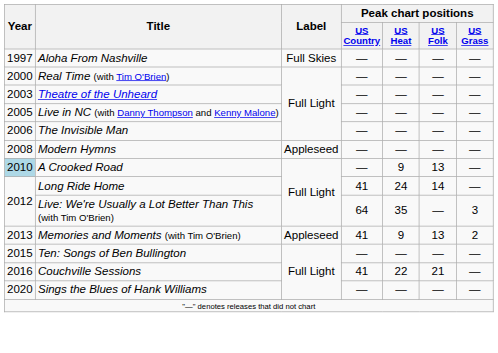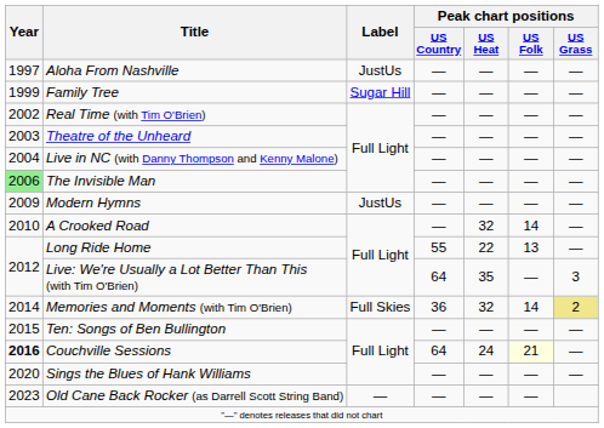 <table class="wikitable plainrowheaders" style="text-align:center;">
 <tr>
 <th rowspan="2">Year</th>
 <th rowspan="2">Title</th>
 <th rowspan="2">Label</th>
 <th colspan="4">Peak chart positions</th>
 </tr>
 <tr style="font-size:smaller;">
 <th style="width:45px;"><a href='#'>US Country</a><br></th>
 <th style="width:45px;"><a href='#'>US<br>Heat</a><br></th>
 <th style="width:45px;"><a href='#'>US<br>Folk</a><br></th>
 <th style="width:45px;"><a href='#'>US<br>Grass</a><br></th>
 </tr>
 <tr>
 <td>1997</td>
 <td style="text-align:left;"><em>Aloha From Nashville</em></td>
-<td>Full Skies</td>
+<td>JustUs</td>
 <td>—</td>
 <td>—</td>
 <td>—</td>
 <td>—</td>
 </tr>
 <tr>
-<td>2000</td>
+<td>1999</td>
+<td style="text-align:left;"><em>Family Tree</em></td>
+<td><a href='#'>Sugar Hill</a></td>
+<td>—</td>
+<td>—</td>
+<td>—</td>
+<td>—</td>
+</tr>
+<tr>
+<td>2002</td>
 <td style="text-align:left;"><em>Real Time</em> <small>(with <a href='#'>Tim O'Brien</a>)</small></td>
 <td rowspan="4">Full Light</td>
 <td>—</td>
 <td>—</td>
 <td>—</td>
 <td>—</td>
 </tr>
 <tr>
 <td>2003</td>
 <td style="text-align:left;"><em><a href='#'>Theatre of the Unheard</a></em></td>
 <td>—</td>
 <td>—</td>
 <td>—</td>
 <td>—</td>
 </tr>
 <tr>
-<td>2005</td>
+<td>2004</td>
 <td style="text-align:left;"><em>Live in NC</em> <small>(with <a href='#'>Danny Thompson</a> and <a href='#'>Kenny Malone</a>)</small></td>
 <td>—</td>
 <td>—</td>
 <td>—</td>
 <td>—</td>
 </tr>
 <tr>
-<td>2006</td>
+<td style="background: lightgreen;">2006</td>
 <td style="text-align:left;"><em>The Invisible Man</em></td>
 <td>—</td>
 <td>—</td>
 <td>—</td>
 <td>—</td>
 </tr>
 <tr>
-<td>2008</td>
+<td>2009</td>
 <td style="text-align:left;"><em>Modern Hymns</em></td>
-<td>Appleseed</td>
+<td>JustUs</td>
 <td>—</td>
 <td>—</td>
 <td>—</td>
 <td>—</td>
 </tr>
 <tr>
-<td style="background: lightblue;">2010</td>
+<td>2010</td>
 <td style="text-align:left;"><em>A Crooked Road</em></td>
 <td rowspan="3">Full Light</td>
 <td>—</td>
-<td>9</td>
-<td>13</td>
+<td>32</td>
+<td>14</td>
 <td>—</td>
 </tr>
 <tr>
 <td rowspan="2">2012</td>
 <td style="text-align:left;"><em>Long Ride Home</em></td>
-<td>41</td>
-<td>24</td>
-<td>14</td>
+<td>55</td>
+<td>22</td>
+<td>13</td>
 <td>—</td>
 </tr>
 <tr>
 <td style="text-align:left;"><em>Live: We're Usually a Lot Better Than This</em><br><small>(with Tim O'Brien)</small></td>
 <td>64</td>
 <td>35</td>
 <td>—</td>
 <td>3</td>
 </tr>
 <tr>
-<td>2013</td>
+<td>2014</td>
 <td style="text-align:left;"><em>Memories and Moments</em> <small>(with Tim O'Brien)</small></td>
-<td>Appleseed</td>
-<td>41</td>
-<td>9</td>
-<td>13</td>
-<td>2</td>
+<td>Full Skies</td>
+<td>36</td>
+<td>32</td>
+<td>14</td>
+<td style="background: khaki;">2</td>
 </tr>
 <tr>
 <td>2015</td>
 <td style="text-align:left;"><em>Ten: Songs of Ben Bullington</em></td>
 <td rowspan="3">Full Light</td>
 <td>—</td>
 <td>—</td>
 <td>—</td>
 <td>—</td>
 </tr>
 <tr>
-<td>2016</td>
+<td><strong>2016</strong></td>
 <td style="text-align:left;"><em>Couchville Sessions</em></td>
-<td>41</td>
-<td>22</td>
-<td>21</td>
+<td>64</td>
+<td>24</td>
+<td style="background: lightyellow;">21</td>
 <td>—</td>
 </tr>
 <tr>
 <td>2020</td>
 <td style="text-align:left;"><em>Sings the Blues of Hank Williams</em></td>
 <td>—</td>
 <td>—</td>
 <td>—</td>
 <td>—</td>
 </tr>
 <tr>
+<td>2023</td>
+<td style="text-align:left;"><em>Old Cane Back Rocker</em> <small>(as Darrell Scott String Band)</small></td>
+<td>—</td>
+<td>—</td>
+<td>—</td>
+<td>—</td>
+<td></td>
+</tr>
+<tr>
 <td colspan="7" style="font-size:8pt">"—" denotes releases that did not chart</td>
 </tr>
 </table>
